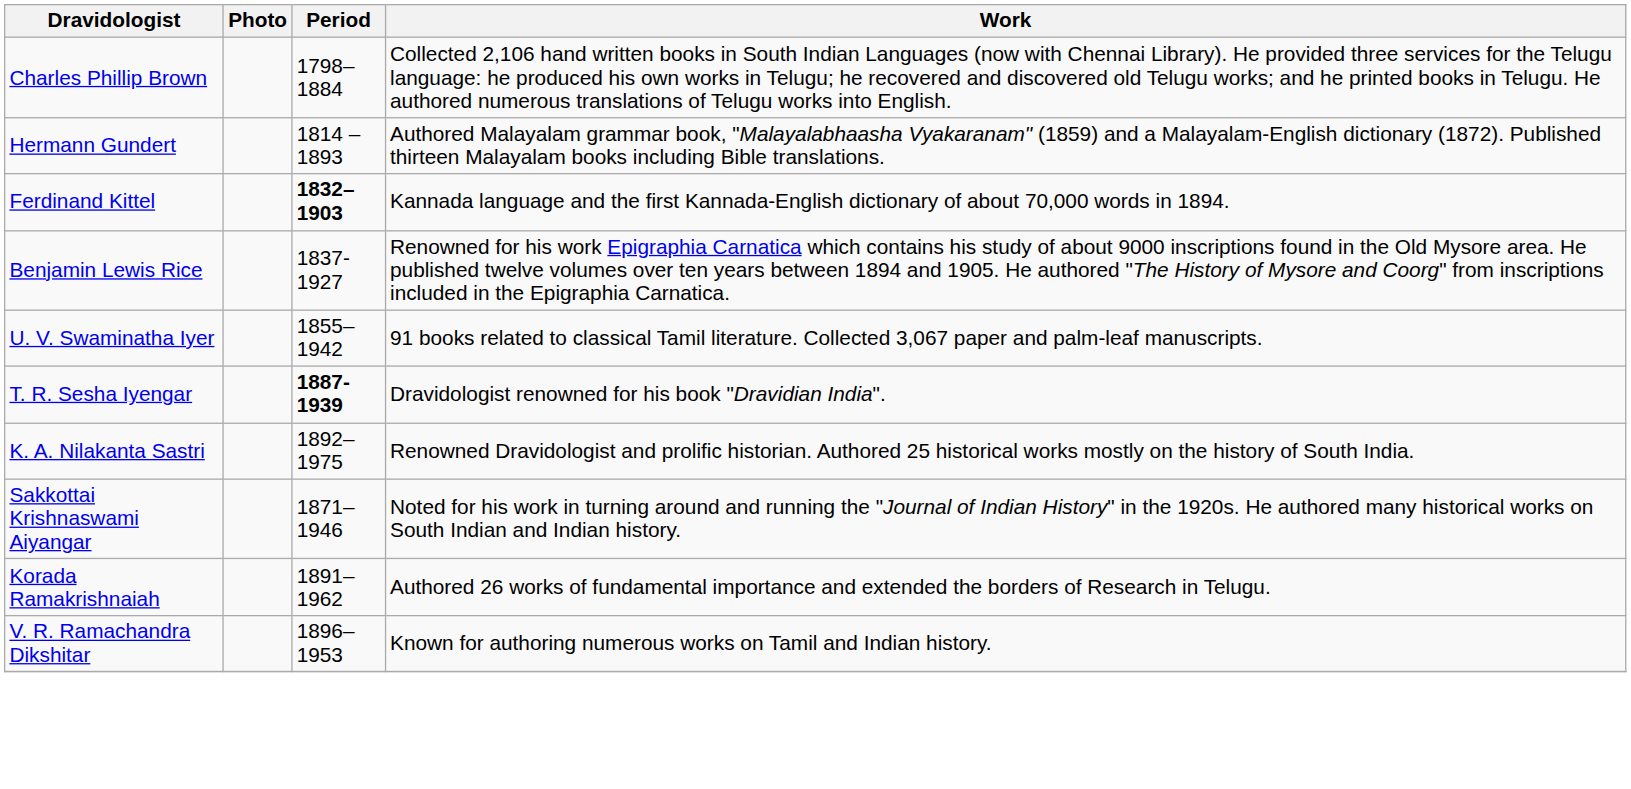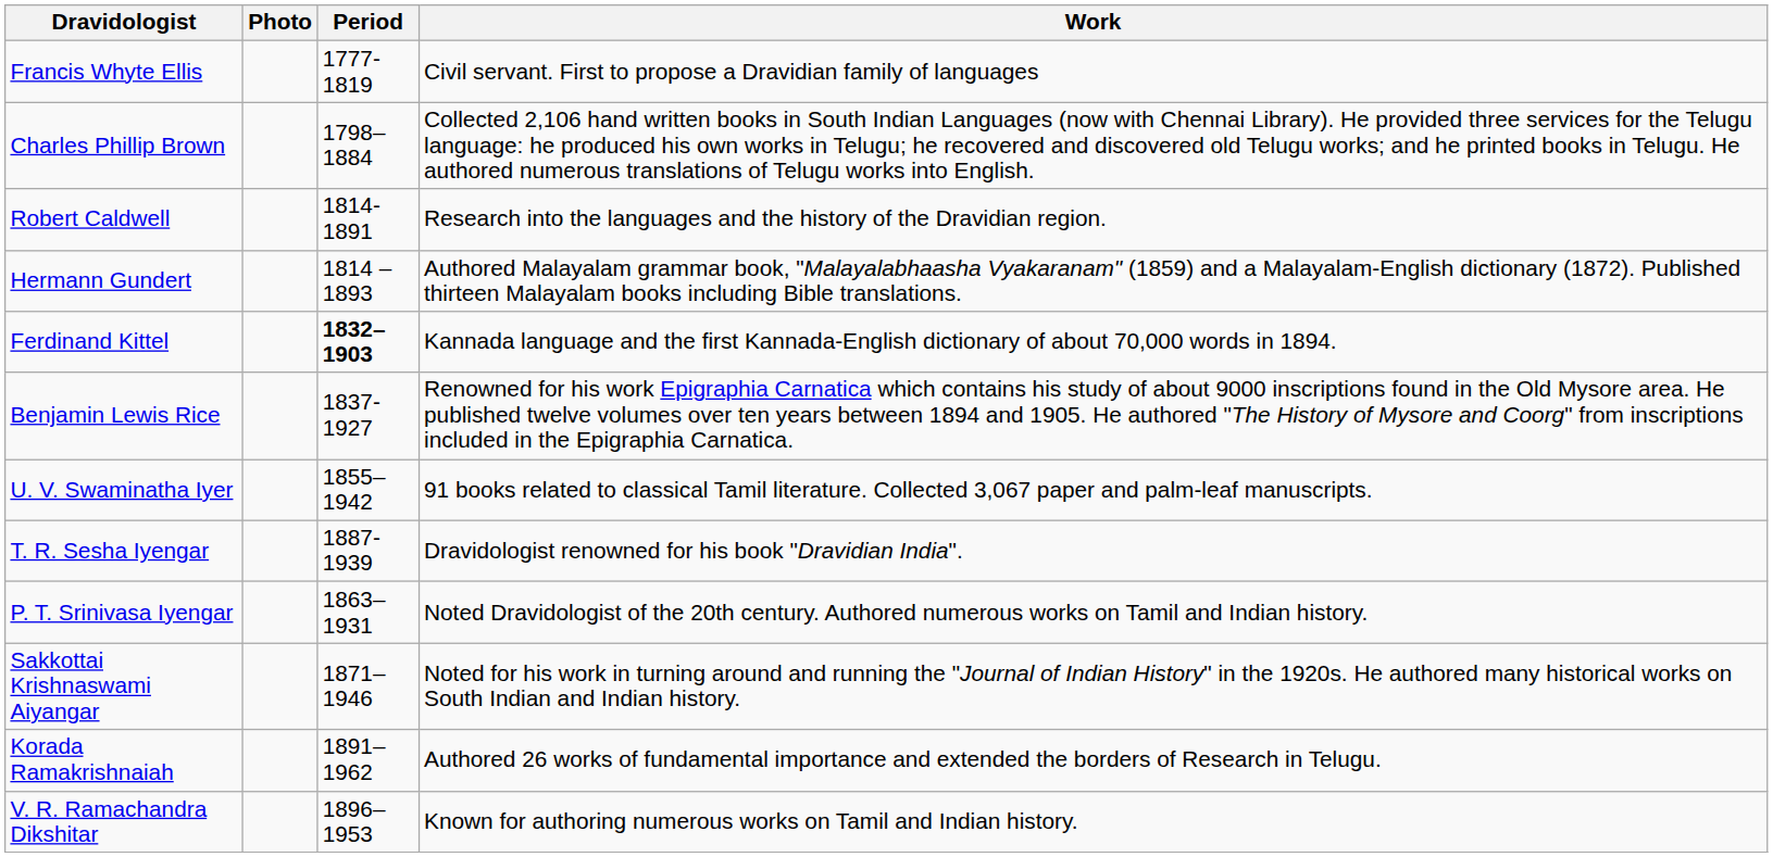 <table class="wikitable sortable">
 <tr>
 <th>Dravidologist</th>
 <th>Photo</th>
 <th>Period</th>
 <th>Work</th>
 </tr>
 <tr>
+<td><a href='#'>Francis Whyte Ellis</a></td>
+<td></td>
+<td>1777-1819</td>
+<td>Civil servant. First to propose a Dravidian family of languages</td>
+</tr>
+<tr>
 <td><a href='#'>Charles Phillip Brown</a></td>
 <td></td>
 <td>1798–1884</td>
 <td>Collected 2,106 hand written books in South Indian Languages (now with Chennai Library). He provided three services for the Telugu language: he produced his own works in Telugu; he recovered and discovered old Telugu works; and he printed books in Telugu. He authored numerous translations of Telugu works into English.</td>
+</tr>
+<tr>
+<td><a href='#'>Robert Caldwell</a></td>
+<td></td>
+<td>1814-1891</td>
+<td>Research into the languages and the history of the Dravidian region.</td>
 </tr>
 <tr>
 <td><a href='#'>Hermann Gundert</a></td>
 <td></td>
 <td>1814 – 1893</td>
 <td>Authored Malayalam grammar book, "<em>Malayalabhaasha Vyakaranam"</em> (1859) and a Malayalam-English dictionary (1872). Published thirteen Malayalam books including Bible translations.</td>
 </tr>
 <tr>
 <td><a href='#'>Ferdinand Kittel</a></td>
 <td></td>
 <td><strong>1832–1903</strong></td>
 <td>Kannada language and the first Kannada-English dictionary of about 70,000 words in 1894.</td>
 </tr>
 <tr>
 <td><a href='#'>Benjamin Lewis Rice</a></td>
 <td></td>
 <td>1837-1927</td>
 <td>Renowned for his work <a href='#'>Epigraphia Carnatica</a> which contains his study of about 9000 inscriptions found in the Old Mysore area. He published twelve volumes over ten years between 1894 and 1905. He authored "<em>The History of Mysore and Coorg</em>" from inscriptions included in the Epigraphia Carnatica.</td>
 </tr>
 <tr>
 <td><a href='#'>U. V. Swaminatha Iyer</a></td>
 <td></td>
 <td>1855–1942</td>
 <td>91 books related to classical Tamil literature. Collected 3,067 paper and palm-leaf manuscripts.</td>
 </tr>
 <tr>
 <td><a href='#'>T. R. Sesha Iyengar</a></td>
 <td></td>
-<td><strong>1887-1939</strong></td>
+<td>1887-1939</td>
 <td>Dravidologist renowned for his book "<em>Dravidian India</em>".</td>
 </tr>
 <tr>
-<td><a href='#'>K. A. Nilakanta Sastri</a></td>
+<td><a href='#'>P. T. Srinivasa Iyengar</a></td>
 <td></td>
-<td>1892–1975</td>
-<td>Renowned Dravidologist and prolific historian. Authored 25 historical works mostly on the history of South India.</td>
+<td>1863–1931</td>
+<td>Noted Dravidologist of the 20th century. Authored numerous works on Tamil and Indian history.</td>
 </tr>
 <tr>
 <td><a href='#'>Sakkottai Krishnaswami Aiyangar</a></td>
 <td></td>
 <td>1871–1946</td>
 <td>Noted for his work in turning around and running the "<em>Journal of Indian History</em>" in the 1920s. He authored many historical works on South Indian and Indian history.</td>
 </tr>
 <tr>
 <td><a href='#'>Korada Ramakrishnaiah</a></td>
 <td></td>
 <td>1891–1962</td>
 <td>Authored 26 works of fundamental importance and extended the borders of Research in Telugu.</td>
 </tr>
 <tr>
 <td><a href='#'>V. R. Ramachandra Dikshitar</a></td>
 <td></td>
 <td>1896–1953</td>
 <td>Known for authoring numerous works on Tamil and Indian history.</td>
 </tr>
 <tr>
 </tr>
 </table>
